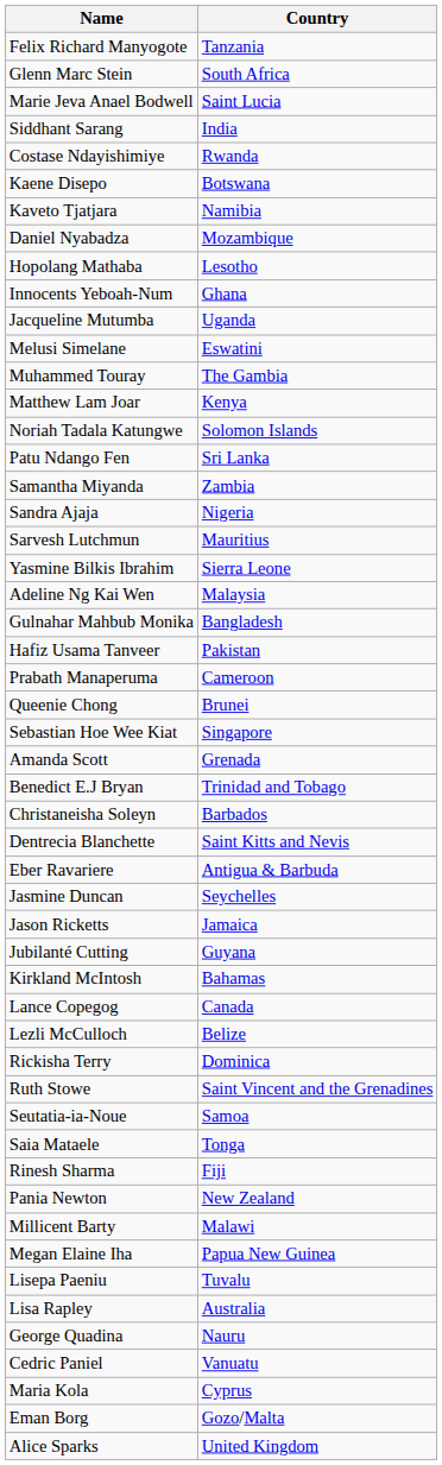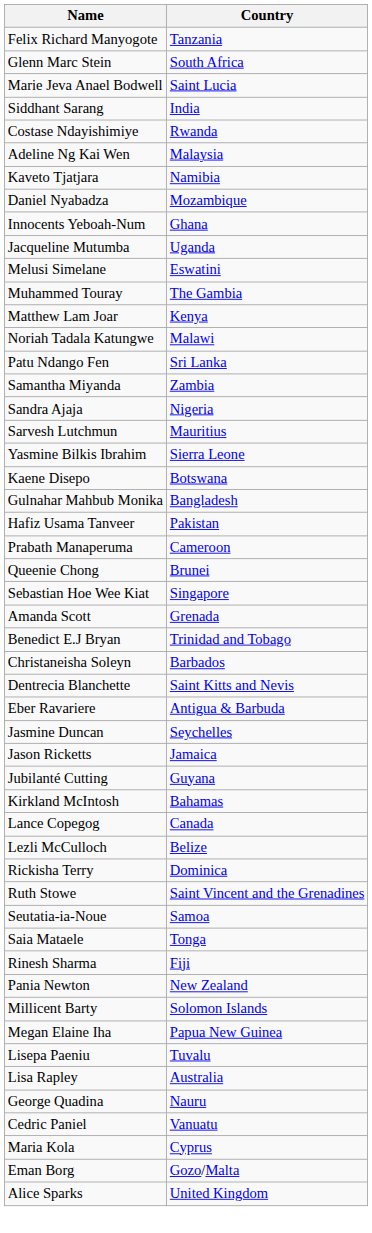 <table class="wikitable sortable">
 <tr>
 <th>Name</th>
 <th>Country</th>
 </tr>
 <tr>
 <td>Felix Richard Manyogote</td>
 <td><a href='#'>Tanzania</a></td>
 </tr>
 <tr>
 <td>Glenn Marc Stein</td>
 <td><a href='#'>South Africa</a></td>
 </tr>
 <tr>
 <td>Marie Jeva Anael Bodwell</td>
 <td><a href='#'>Saint Lucia</a></td>
 </tr>
 <tr>
 <td>Siddhant Sarang</td>
 <td><a href='#'>India</a></td>
 </tr>
 <tr>
 <td>Costase Ndayishimiye</td>
 <td><a href='#'>Rwanda</a></td>
 </tr>
 <tr>
-<td>Kaene Disepo</td>
-<td><a href='#'>Botswana</a></td>
+<td>Adeline Ng Kai Wen</td>
+<td><a href='#'>Malaysia</a></td>
 </tr>
 <tr>
 <td>Kaveto Tjatjara</td>
 <td><a href='#'>Namibia</a></td>
 </tr>
 <tr>
 <td>Daniel Nyabadza</td>
 <td><a href='#'>Mozambique</a></td>
-</tr>
-<tr>
-<td>Hopolang Mathaba</td>
-<td><a href='#'>Lesotho</a></td>
 </tr>
 <tr>
 <td>Innocents Yeboah-Num</td>
 <td><a href='#'>Ghana</a></td>
 </tr>
 <tr>
 <td>Jacqueline Mutumba</td>
 <td><a href='#'>Uganda</a></td>
 </tr>
 <tr>
 <td>Melusi Simelane</td>
 <td><a href='#'>Eswatini</a></td>
 </tr>
 <tr>
 <td>Muhammed Touray</td>
 <td><a href='#'>The Gambia</a></td>
 </tr>
 <tr>
 <td>Matthew Lam Joar</td>
 <td><a href='#'>Kenya</a></td>
 </tr>
 <tr>
 <td>Noriah Tadala Katungwe</td>
-<td><a href='#'>Solomon Islands</a></td>
+<td><a href='#'>Malawi</a></td>
 </tr>
 <tr>
 <td>Patu Ndango Fen</td>
 <td><a href='#'>Sri Lanka</a></td>
 </tr>
 <tr>
 <td>Samantha Miyanda</td>
 <td><a href='#'>Zambia</a></td>
 </tr>
 <tr>
 <td>Sandra Ajaja</td>
 <td><a href='#'>Nigeria</a></td>
 </tr>
 <tr>
 <td>Sarvesh Lutchmun</td>
 <td><a href='#'>Mauritius</a></td>
 </tr>
 <tr>
 <td>Yasmine Bilkis Ibrahim</td>
 <td><a href='#'>Sierra Leone</a></td>
 </tr>
 <tr>
-<td>Adeline Ng Kai Wen</td>
-<td><a href='#'>Malaysia</a></td>
+<td>Kaene Disepo</td>
+<td><a href='#'>Botswana</a></td>
 </tr>
 <tr>
 <td>Gulnahar Mahbub Monika</td>
 <td><a href='#'>Bangladesh</a></td>
 </tr>
 <tr>
 <td>Hafiz Usama Tanveer</td>
 <td><a href='#'>Pakistan</a></td>
 </tr>
 <tr>
 <td>Prabath Manaperuma</td>
 <td><a href='#'>Cameroon</a></td>
 </tr>
 <tr>
 <td>Queenie Chong</td>
 <td><a href='#'>Brunei</a></td>
 </tr>
 <tr>
 <td>Sebastian Hoe Wee Kiat</td>
 <td><a href='#'>Singapore</a></td>
 </tr>
 <tr>
 <td>Amanda Scott</td>
 <td><a href='#'>Grenada</a></td>
 </tr>
 <tr>
 <td>Benedict E.J Bryan</td>
 <td><a href='#'>Trinidad and Tobago</a></td>
 </tr>
 <tr>
 <td>Christaneisha Soleyn</td>
 <td><a href='#'>Barbados</a></td>
 </tr>
 <tr>
 <td>Dentrecia Blanchette</td>
 <td><a href='#'>Saint Kitts and Nevis</a></td>
 </tr>
 <tr>
 <td>Eber Ravariere</td>
 <td><a href='#'>Antigua & Barbuda</a></td>
 </tr>
 <tr>
 <td>Jasmine Duncan</td>
 <td><a href='#'>Seychelles</a></td>
 </tr>
 <tr>
 <td>Jason Ricketts</td>
 <td><a href='#'>Jamaica</a></td>
 </tr>
 <tr>
 <td>Jubilanté Cutting</td>
 <td><a href='#'>Guyana</a></td>
 </tr>
 <tr>
 <td>Kirkland McIntosh</td>
 <td><a href='#'>Bahamas</a></td>
 </tr>
 <tr>
 <td>Lance Copegog</td>
 <td><a href='#'>Canada</a></td>
 </tr>
 <tr>
 <td>Lezli McCulloch</td>
 <td><a href='#'>Belize</a></td>
 </tr>
 <tr>
 <td>Rickisha Terry</td>
 <td><a href='#'>Dominica</a></td>
 </tr>
 <tr>
 <td>Ruth Stowe</td>
 <td><a href='#'>Saint Vincent and the Grenadines</a></td>
 </tr>
 <tr>
 <td>Seutatia-ia-Noue</td>
 <td><a href='#'>Samoa</a></td>
 </tr>
 <tr>
 <td>Saia Mataele</td>
 <td><a href='#'>Tonga</a></td>
 </tr>
 <tr>
 <td>Rinesh Sharma</td>
 <td><a href='#'>Fiji</a></td>
 </tr>
 <tr>
 <td>Pania Newton</td>
 <td><a href='#'>New Zealand</a></td>
 </tr>
 <tr>
 <td>Millicent Barty</td>
-<td><a href='#'>Malawi</a></td>
+<td><a href='#'>Solomon Islands</a></td>
 </tr>
 <tr>
 <td>Megan Elaine Iha</td>
 <td><a href='#'>Papua New Guinea</a></td>
 </tr>
 <tr>
 <td>Lisepa Paeniu</td>
 <td><a href='#'>Tuvalu</a></td>
 </tr>
 <tr>
 <td>Lisa Rapley</td>
 <td><a href='#'>Australia</a></td>
 </tr>
 <tr>
 <td>George Quadina</td>
 <td><a href='#'>Nauru</a></td>
 </tr>
 <tr>
 <td>Cedric Paniel</td>
 <td><a href='#'>Vanuatu</a></td>
 </tr>
 <tr>
 <td>Maria Kola</td>
 <td><a href='#'>Cyprus</a></td>
 </tr>
 <tr>
 <td>Eman Borg</td>
 <td><a href='#'>Gozo</a>/<a href='#'>Malta</a></td>
 </tr>
 <tr>
 <td>Alice Sparks</td>
 <td><a href='#'>United Kingdom</a></td>
 </tr>
 </table>
